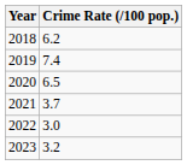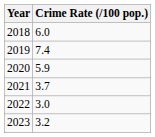 <table class="wikitable">
 <tr>
 <th>Year</th>
 <th>Crime Rate (/100 pop.)</th>
 </tr>
 <tr>
 <td>2018</td>
-<td>6.2</td>
+<td>6.0</td>
 </tr>
 <tr>
 <td>2019</td>
 <td>7.4</td>
 </tr>
 <tr>
 <td>2020</td>
-<td>6.5</td>
+<td>5.9</td>
 </tr>
 <tr>
 <td>2021</td>
 <td>3.7</td>
 </tr>
 <tr>
 <td>2022</td>
 <td>3.0</td>
 </tr>
 <tr>
 <td>2023</td>
 <td>3.2</td>
 </tr>
 </table>
